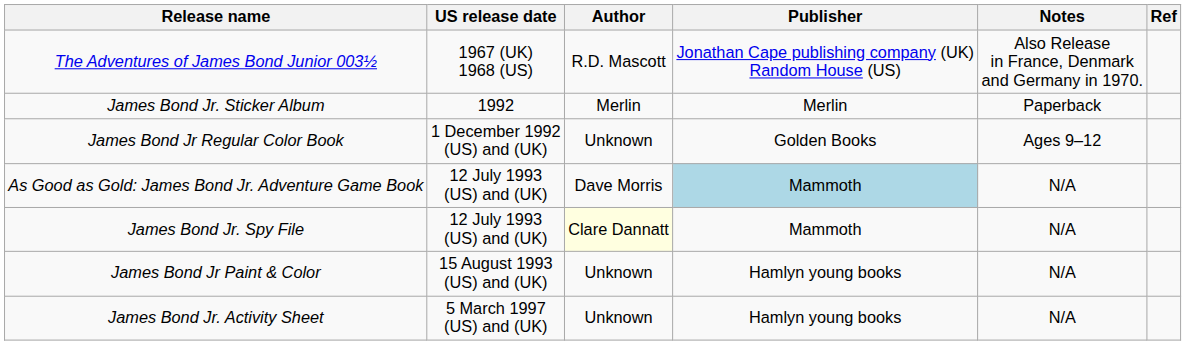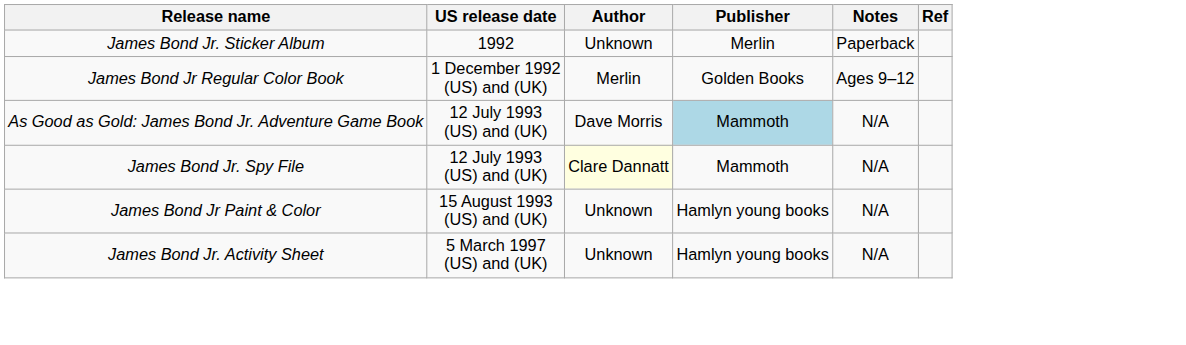 <table class="wikitable">
 <tr>
 <th>Release name</th>
 <th>US release date</th>
 <th>Author</th>
 <th>Publisher</th>
 <th>Notes</th>
 <th>Ref</th>
 </tr>
 <tr>
-<td align="center"><em><a href='#'>The Adventures of James Bond Junior 003½</a></em></td>
-<td align="center">1967 (UK)<br> 1968 (US)</td>
-<td align="center">R.D. Mascott</td>
-<td align="center"><a href='#'>Jonathan Cape publishing company</a> (UK) <br> <a href='#'>Random House</a> (US)</td>
-<td align="center">Also Release <br> in France, Denmark <br> and Germany in 1970.</td>
-<td></td>
-</tr>
-<tr>
 <td align="center"><em>James Bond Jr. Sticker Album</em></td>
 <td align="center">1992</td>
-<td align="center">Merlin</td>
+<td align="center">Unknown</td>
 <td align="center">Merlin</td>
 <td align="center">Paperback</td>
 <td></td>
 </tr>
 <tr>
 <td align="center"><em>James Bond Jr Regular Color Book</em></td>
 <td align="center">1 December 1992 <br> (US) and (UK)</td>
-<td align="center">Unknown</td>
+<td align="center">Merlin</td>
 <td align="center">Golden Books</td>
 <td align="center">Ages 9–12</td>
 <td></td>
 </tr>
 <tr>
 <td align="center"><em>As Good as Gold: James Bond Jr. Adventure Game Book</em></td>
 <td align="center">12 July 1993 <br> (US) and (UK)</td>
 <td align="center">Dave Morris</td>
 <td align="center" style="background: lightblue;">Mammoth</td>
 <td align="center">N/A</td>
 <td></td>
 </tr>
 <tr>
 <td align="center"><em> James Bond Jr. Spy File</em></td>
 <td align="center">12 July 1993 <br> (US) and (UK)</td>
 <td align="center" style="background: lightyellow;">Clare Dannatt</td>
 <td align="center">Mammoth</td>
 <td align="center">N/A</td>
 <td></td>
 </tr>
 <tr>
 <td align="center"><em>James Bond Jr Paint & Color</em></td>
 <td align="center">15 August 1993 <br> (US) and (UK)</td>
 <td align="center">Unknown</td>
 <td align="center">Hamlyn young books</td>
 <td align="center">N/A</td>
 <td></td>
 </tr>
 <tr>
 <td align="center"><em>James Bond Jr. Activity Sheet</em></td>
 <td align="center">5 March 1997 <br> (US) and (UK)</td>
 <td align="center">Unknown</td>
 <td align="center">Hamlyn young books</td>
 <td align="center">N/A</td>
 <td></td>
 </tr>
 </table>
